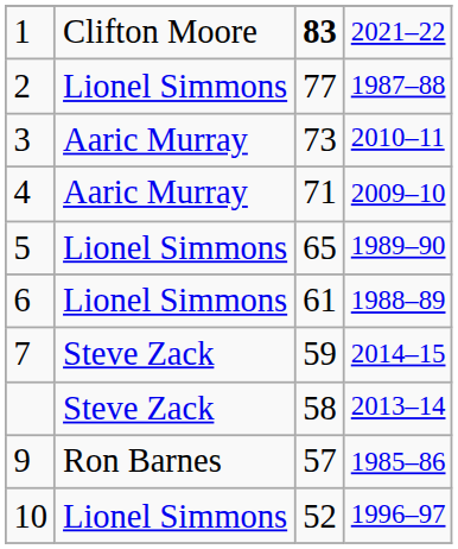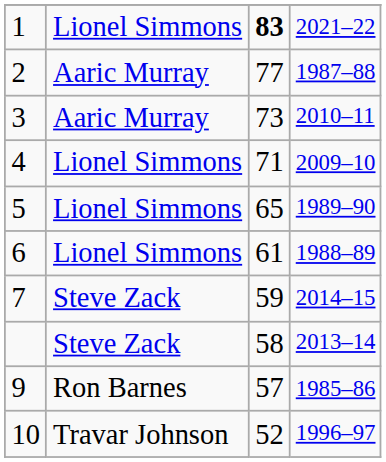 <table class="wikitable">
 <tr>
 </tr>
 <tr>
 <td>1</td>
-<td>Clifton Moore</td>
+<td><a href='#'>Lionel Simmons</a></td>
 <td><strong>83</strong></td>
 <td style="font-size:80%;"><a href='#'>2021–22</a></td>
 </tr>
 <tr>
 <td>2</td>
-<td><a href='#'>Lionel Simmons</a></td>
+<td><a href='#'>Aaric Murray</a></td>
 <td>77</td>
 <td style="font-size:80%;"><a href='#'>1987–88</a></td>
 </tr>
 <tr>
 <td>3</td>
 <td><a href='#'>Aaric Murray</a></td>
 <td>73</td>
 <td style="font-size:80%;"><a href='#'>2010–11</a></td>
 </tr>
 <tr>
 <td>4</td>
-<td><a href='#'>Aaric Murray</a></td>
+<td><a href='#'>Lionel Simmons</a></td>
 <td>71</td>
 <td style="font-size:80%;"><a href='#'>2009–10</a></td>
 </tr>
 <tr>
 <td>5</td>
 <td><a href='#'>Lionel Simmons</a></td>
 <td>65</td>
 <td style="font-size:80%;"><a href='#'>1989–90</a></td>
 </tr>
 <tr>
 <td>6</td>
 <td><a href='#'>Lionel Simmons</a></td>
 <td>61</td>
 <td style="font-size:80%;"><a href='#'>1988–89</a></td>
 </tr>
 <tr>
 <td>7</td>
 <td><a href='#'>Steve Zack</a></td>
 <td>59</td>
 <td style="font-size:80%;"><a href='#'>2014–15</a></td>
 </tr>
 <tr>
 <td></td>
 <td><a href='#'>Steve Zack</a></td>
 <td>58</td>
 <td style="font-size:80%;"><a href='#'>2013–14</a></td>
 </tr>
 <tr>
 <td>9</td>
 <td>Ron Barnes</td>
 <td>57</td>
 <td style="font-size:80%;"><a href='#'>1985–86</a></td>
 </tr>
 <tr>
 <td>10</td>
-<td><a href='#'>Lionel Simmons</a></td>
+<td>Travar Johnson</td>
 <td>52</td>
 <td style="font-size:80%;"><a href='#'>1996–97</a></td>
 </tr>
 </table>
